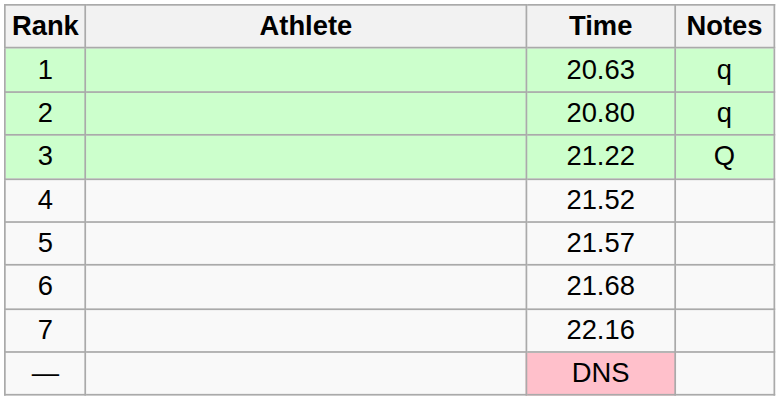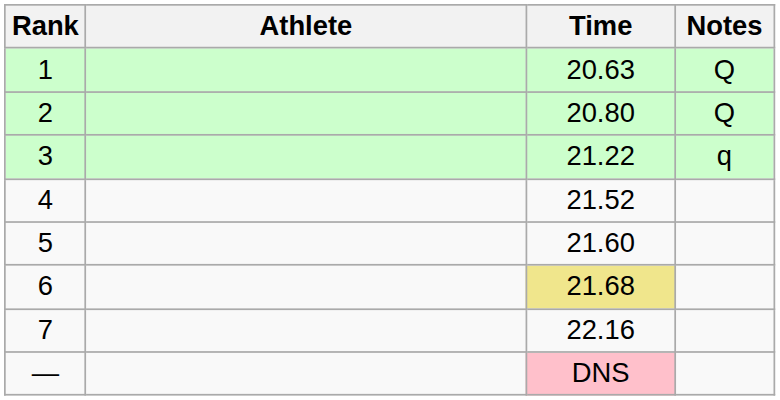 <table class="wikitable" style="text-align:center">
 <tr>
 <th width=40>Rank</th>
 <th width=250>Athlete</th>
 <th width=80>Time</th>
 <th width=50>Notes</th>
 </tr>
 <tr bgcolor=ccffcc>
 <td>1</td>
 <td align=left></td>
 <td>20.63</td>
-<td>q</td>
+<td>Q</td>
 </tr>
 <tr bgcolor=ccffcc>
 <td>2</td>
 <td align=left></td>
 <td>20.80</td>
-<td>q</td>
+<td>Q</td>
 </tr>
 <tr bgcolor=ccffcc>
 <td>3</td>
 <td align=left></td>
 <td>21.22</td>
-<td>Q</td>
+<td>q</td>
 </tr>
 <tr>
 <td>4</td>
 <td align=left></td>
 <td>21.52</td>
 <td></td>
 </tr>
 <tr>
 <td>5</td>
 <td align=left></td>
-<td>21.57</td>
+<td>21.60</td>
 <td></td>
 </tr>
 <tr>
 <td>6</td>
 <td align=left></td>
-<td>21.68</td>
+<td style="background: khaki;">21.68</td>
 <td></td>
 </tr>
 <tr>
 <td>7</td>
 <td align=left></td>
 <td>22.16</td>
 <td></td>
 </tr>
 <tr>
 <td>—</td>
 <td align=left></td>
 <td style="background: pink;">DNS</td>
 <td></td>
 </tr>
 </table>
